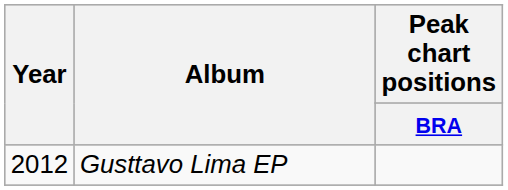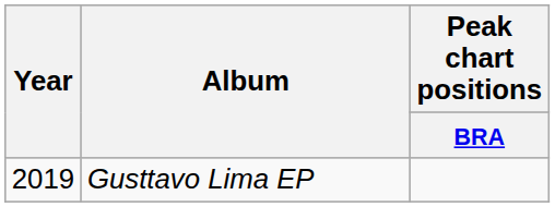 <table class="wikitable">
 <tr>
 <th align="center" rowspan="2">Year</th>
 <th align="center" rowspan="2" width="180">Album</th>
 <th align="center" colspan="1">Peak chart positions</th>
 </tr>
 <tr>
 <th width="30"><small><a href='#'>BRA</a><br></small></th>
 </tr>
 <tr>
-<td align="center">2012</td>
+<td align="center">2019</td>
 <td><em>Gusttavo Lima EP</em></td>
 <td align="center"></td>
 </tr>
 </table>
